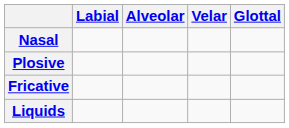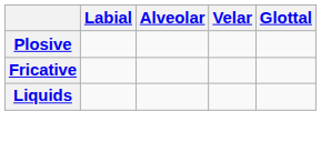 <table class="wikitable" style="text-align: center;">
 <tr>
 <th></th>
 <th><a href='#'>Labial</a></th>
 <th><a href='#'>Alveolar</a></th>
 <th><a href='#'>Velar</a></th>
 <th><a href='#'>Glottal</a></th>
-</tr>
-<tr>
-<th><a href='#'>Nasal</a></th>
-<td></td>
-<td></td>
-<td></td>
-<td></td>
 </tr>
 <tr>
 <th><a href='#'>Plosive</a></th>
 <td></td>
 <td></td>
 <td></td>
 <td></td>
 </tr>
 <tr>
 <th><a href='#'>Fricative</a></th>
 <td>  </td>
 <td></td>
 <td></td>
 <td></td>
 </tr>
 <tr>
 <th><a href='#'>Liquids</a></th>
 <td></td>
 <td> </td>
 <td></td>
 <td></td>
 </tr>
 </table>
